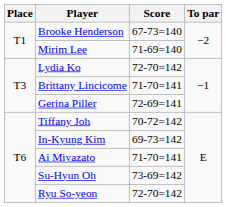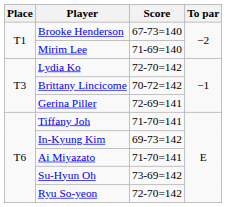 <table class="wikitable">
 <tr>
 <th>Place</th>
 <th>Player</th>
 <th>Score</th>
 <th>To par</th>
 </tr>
 <tr>
 <td rowspan=2 align=center>T1</td>
 <td> <a href='#'>Brooke Henderson</a></td>
 <td>67-73=140</td>
 <td rowspan=2 align=center>−2</td>
 </tr>
 <tr>
 <td> <a href='#'>Mirim Lee</a></td>
 <td>71-69=140</td>
 </tr>
 <tr>
 <td rowspan=3 align=center>T3</td>
 <td> <a href='#'>Lydia Ko</a></td>
 <td>72-70=142</td>
 <td rowspan=3 align=center>−1</td>
 </tr>
 <tr>
 <td> <a href='#'>Brittany Lincicome</a></td>
-<td>71-70=141</td>
+<td>70-72=142</td>
 </tr>
 <tr>
 <td> <a href='#'>Gerina Piller</a></td>
 <td>72-69=141</td>
 </tr>
 <tr>
 <td rowspan=5 align=center>T6</td>
 <td> <a href='#'>Tiffany Joh</a></td>
-<td>70-72=142</td>
+<td>71-70=141</td>
 <td rowspan=5 align=center>E</td>
 </tr>
 <tr>
 <td> <a href='#'>In-Kyung Kim</a></td>
 <td>69-73=142</td>
 </tr>
 <tr>
 <td> <a href='#'>Ai Miyazato</a></td>
 <td>71-70=141</td>
 </tr>
 <tr>
 <td> <a href='#'>Su-Hyun Oh</a></td>
 <td>73-69=142</td>
 </tr>
 <tr>
 <td> <a href='#'>Ryu So-yeon</a></td>
 <td>72-70=142</td>
 </tr>
 </table>
